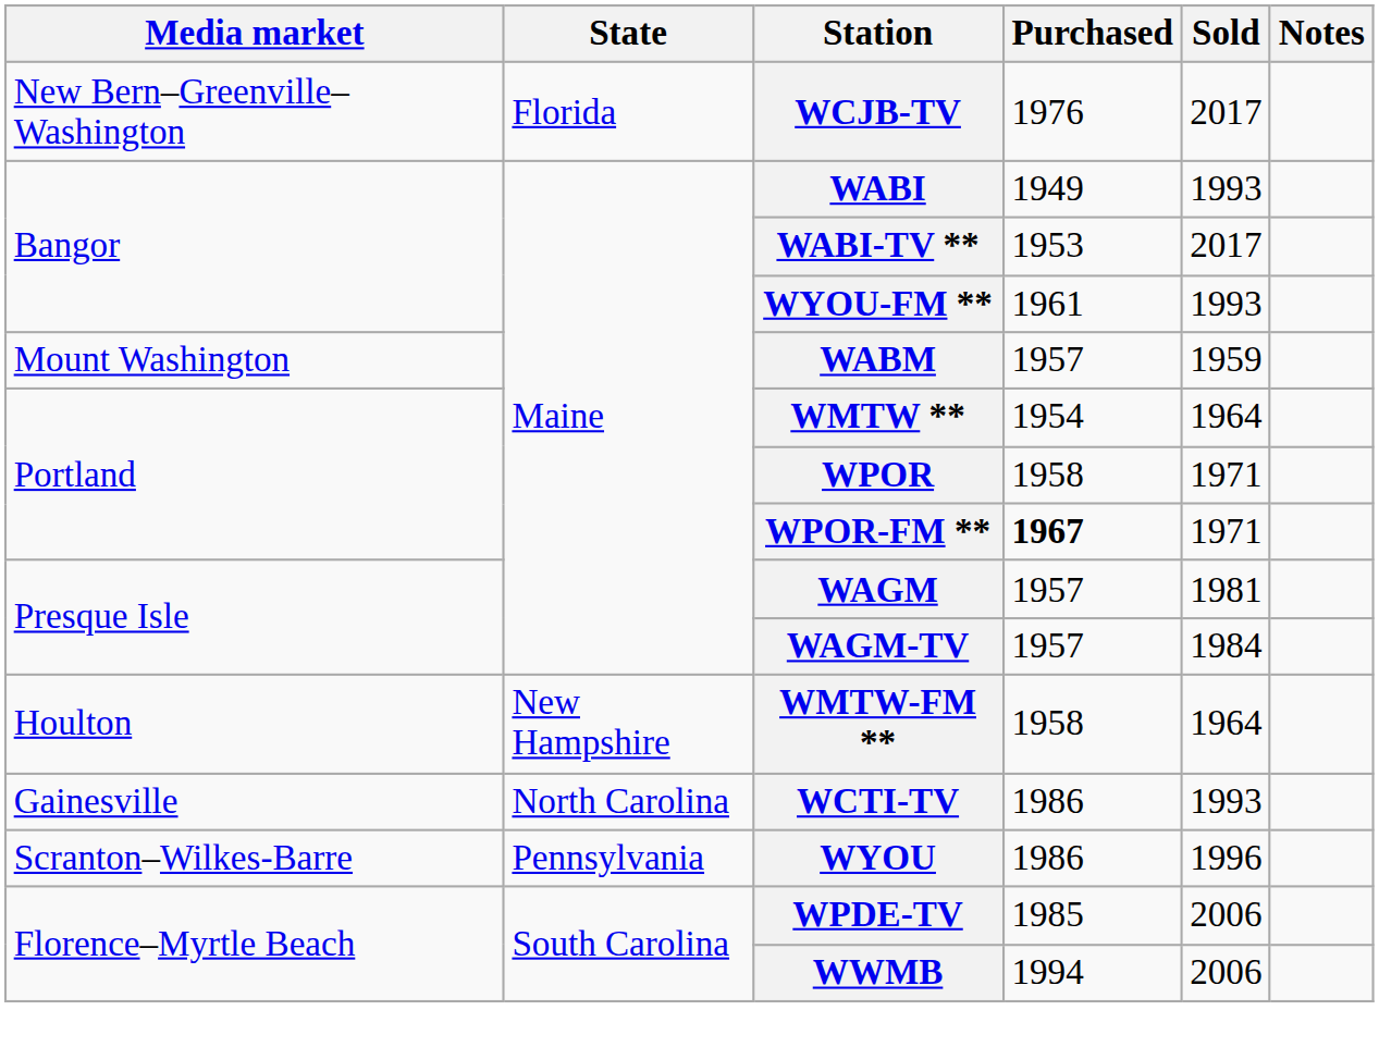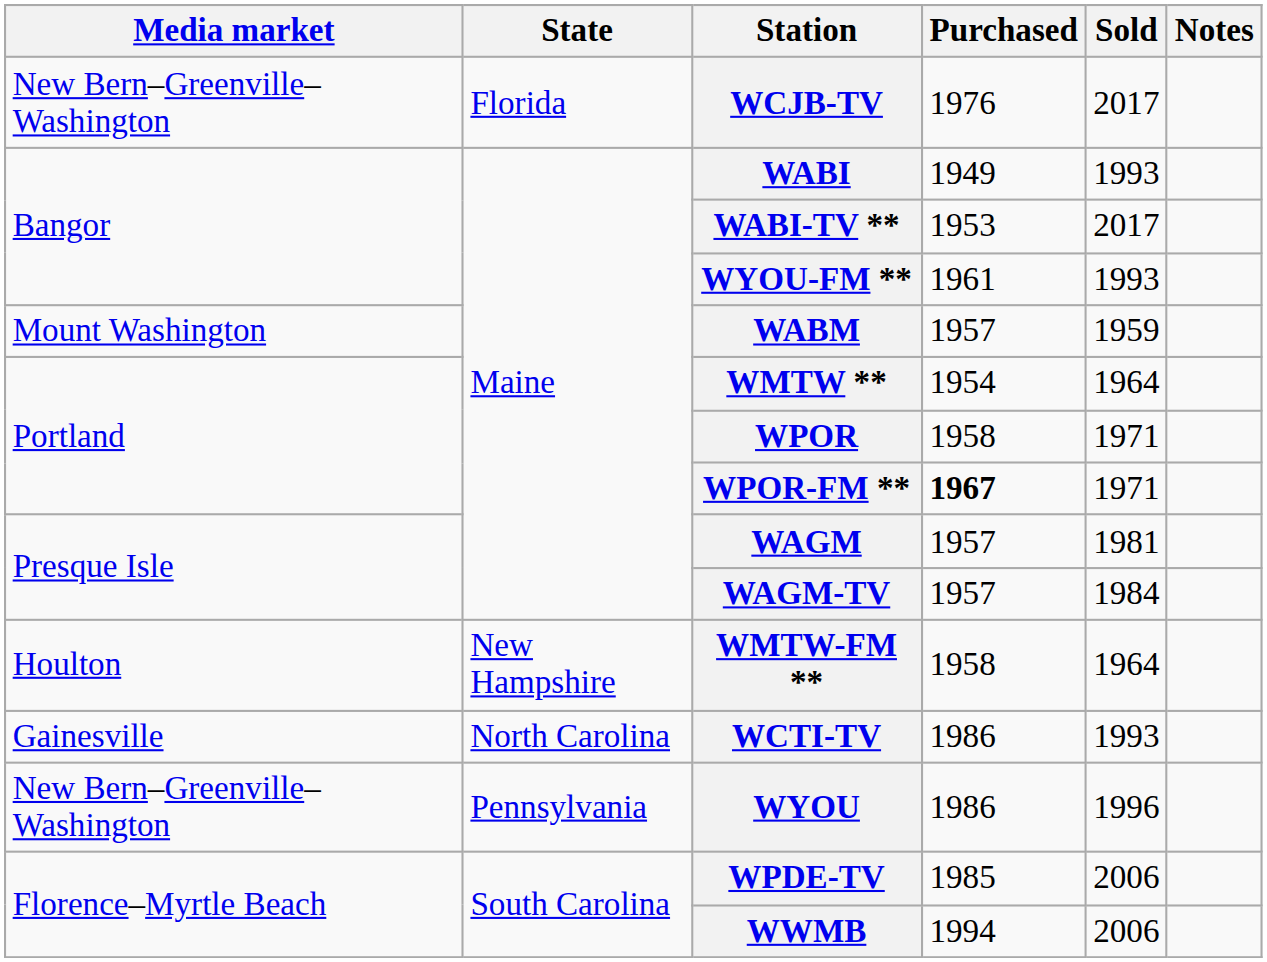 <table class="wikitable sortable">
 <tr>
 <th scope="col"><a href='#'>Media market</a></th>
 <th scope="col">State</th>
 <th scope="col">Station</th>
 <th scope="col">Purchased</th>
 <th scope="col">Sold</th>
 <th scope="col" class="unsortable">Notes</th>
 </tr>
 <tr>
 <td><a href='#'>New Bern</a>–<a href='#'>Greenville</a>–<a href='#'>Washington</a></td>
 <td><a href='#'>Florida</a></td>
 <th scope="row"><a href='#'>WCJB-TV</a></th>
 <td>1976</td>
 <td>2017</td>
 <td></td>
 </tr>
 <tr>
 <td rowspan="3"><a href='#'>Bangor</a></td>
 <td rowspan="9"><a href='#'>Maine</a></td>
 <th scope="row"><a href='#'>WABI</a></th>
 <td>1949</td>
 <td>1993</td>
 <td></td>
 </tr>
 <tr>
 <th scope="row"><a href='#'>WABI-TV</a> **</th>
 <td>1953</td>
 <td>2017</td>
 <td></td>
 </tr>
 <tr>
 <th scope="row"><a href='#'>WYOU-FM</a> **</th>
 <td>1961</td>
 <td>1993</td>
 <td></td>
 </tr>
 <tr>
 <td><a href='#'>Mount Washington</a></td>
 <th scope="row"><a href='#'>WABM</a></th>
 <td>1957</td>
 <td>1959</td>
 <td></td>
 </tr>
 <tr>
 <td rowspan="3"><a href='#'>Portland</a></td>
 <th scope="row"><a href='#'>WMTW</a> **</th>
 <td>1954</td>
 <td>1964</td>
 <td></td>
 </tr>
 <tr>
 <th scope="row"><a href='#'>WPOR</a></th>
 <td>1958</td>
 <td>1971</td>
 <td></td>
 </tr>
 <tr>
 <th scope="row"><a href='#'>WPOR-FM</a> **</th>
 <td><strong>1967</strong></td>
 <td>1971</td>
 <td></td>
 </tr>
 <tr>
 <td rowspan="2"><a href='#'>Presque Isle</a></td>
 <th scope="row"><a href='#'>WAGM</a></th>
 <td>1957</td>
 <td>1981</td>
 <td></td>
 </tr>
 <tr>
 <th scope="row"><a href='#'>WAGM-TV</a></th>
 <td>1957</td>
 <td>1984</td>
 <td></td>
 </tr>
 <tr>
 <td><a href='#'>Houlton</a></td>
 <td><a href='#'>New Hampshire</a></td>
 <th scope="row"><a href='#'>WMTW-FM</a> **</th>
 <td>1958</td>
 <td>1964</td>
 <td></td>
 </tr>
 <tr>
 <td><a href='#'>Gainesville</a></td>
 <td><a href='#'>North Carolina</a></td>
 <th scope="row"><a href='#'>WCTI-TV</a></th>
 <td>1986</td>
 <td>1993</td>
 <td></td>
 </tr>
 <tr>
-<td><a href='#'>Scranton</a>–<a href='#'>Wilkes-Barre</a></td>
+<td><a href='#'>New Bern</a>–<a href='#'>Greenville</a>–<a href='#'>Washington</a></td>
 <td><a href='#'>Pennsylvania</a></td>
 <th scope="row"><a href='#'>WYOU</a></th>
 <td>1986</td>
 <td>1996</td>
 <td></td>
 </tr>
 <tr>
 <td rowspan="2"><a href='#'>Florence</a>–<a href='#'>Myrtle Beach</a></td>
 <td rowspan="2"><a href='#'>South Carolina</a></td>
 <th scope="row"><a href='#'>WPDE-TV</a></th>
 <td>1985</td>
 <td>2006</td>
 <td></td>
 </tr>
 <tr>
 <th scope="row"><a href='#'>WWMB</a></th>
 <td>1994</td>
 <td>2006</td>
 <td></td>
 </tr>
 </table>
